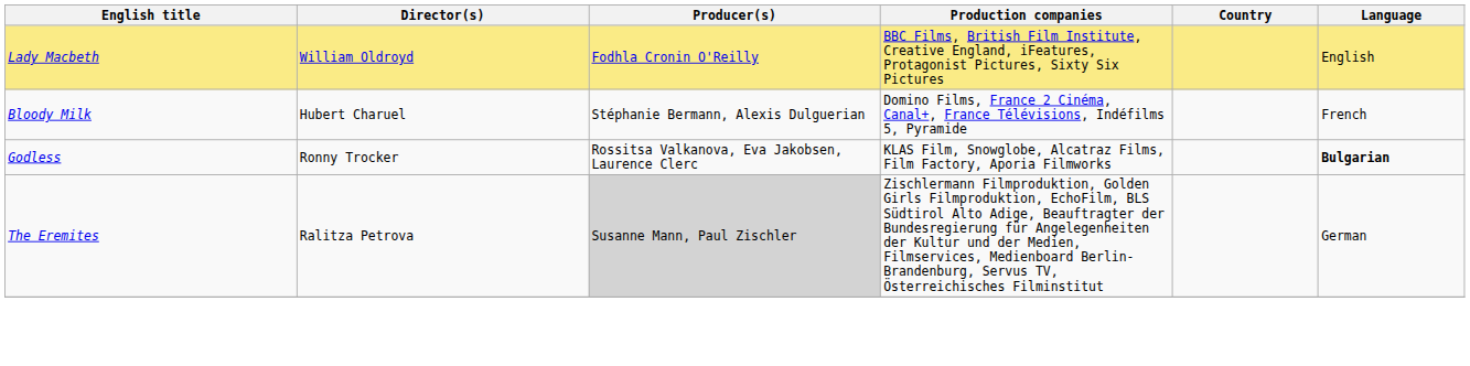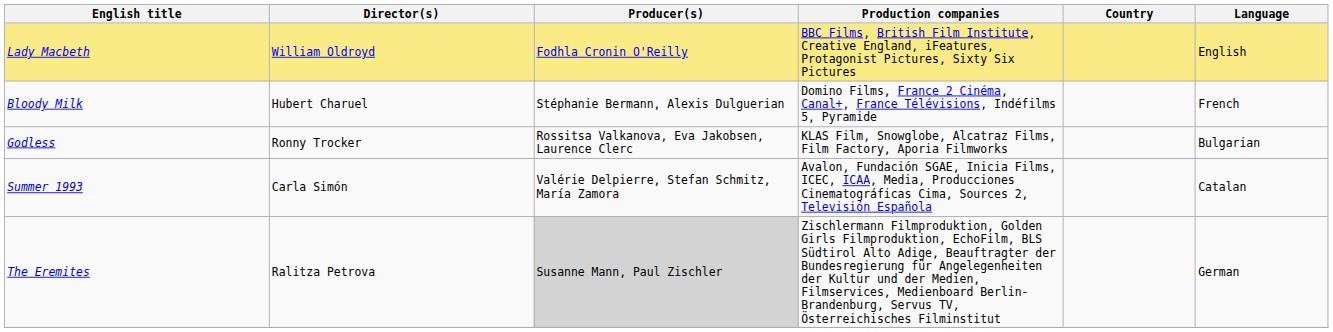 <table class="sortable wikitable" width="95%" cellpadding="5">
 <tr>
 <th width="20%">English title</th>
 <th width="20%">Director(s)</th>
 <th width="20%">Producer(s)</th>
 <th width="20%">Production companies</th>
 <th width="10%">Country</th>
 <th width="10%">Language</th>
 </tr>
 <tr style="background:#FAEB86">
 <td><em><a href='#'>Lady Macbeth</a></em></td>
 <td><a href='#'>William Oldroyd</a></td>
 <td><a href='#'>Fodhla Cronin O'Reilly</a></td>
 <td><a href='#'>BBC Films</a>, <a href='#'>British Film Institute</a>, Creative England, iFeatures, Protagonist Pictures, Sixty Six Pictures</td>
 <td></td>
 <td>English</td>
 </tr>
 <tr>
 <td><em><a href='#'>Bloody Milk</a></em></td>
 <td>Hubert Charuel</td>
 <td>Stéphanie Bermann, Alexis Dulguerian</td>
 <td>Domino Films, <a href='#'>France 2 Cinéma</a>, <a href='#'>Canal+</a>, <a href='#'>France Télévisions</a>, Indéfilms 5, Pyramide</td>
 <td></td>
 <td>French</td>
 </tr>
 <tr>
 <td><em><a href='#'>Godless</a></em></td>
 <td>Ronny Trocker</td>
 <td>Rossitsa Valkanova, Eva Jakobsen, Laurence Clerc</td>
 <td>KLAS Film, Snowglobe, Alcatraz Films, Film Factory, Aporia Filmworks</td>
 <td>  </td>
-<td><strong>Bulgarian</strong></td>
+<td>Bulgarian</td>
+</tr>
+<tr>
+<td><em><a href='#'>Summer 1993</a></em></td>
+<td>Carla Simón</td>
+<td>Valérie Delpierre, Stefan Schmitz, María Zamora</td>
+<td>Avalon, Fundación SGAE, Inicia Films, ICEC, <a href='#'>ICAA</a>, Media, Producciones Cinematográficas Cima, Sources 2, <a href='#'>Televisión Española</a></td>
+<td></td>
+<td>Catalan</td>
 </tr>
 <tr>
 <td><em><a href='#'>The Eremites</a></em></td>
 <td>Ralitza Petrova</td>
 <td style="background: lightgrey;">Susanne Mann, Paul Zischler</td>
 <td>Zischlermann Filmproduktion, Golden Girls Filmproduktion, EchoFilm, BLS Südtirol Alto Adige, Beauftragter der Bundesregierung für Angelegenheiten der Kultur und der Medien, Filmservices, Medienboard Berlin-Brandenburg, Servus TV, Österreichisches Filminstitut</td>
 <td> </td>
 <td>German</td>
 </tr>
 <tr>
 </tr>
 </table>
